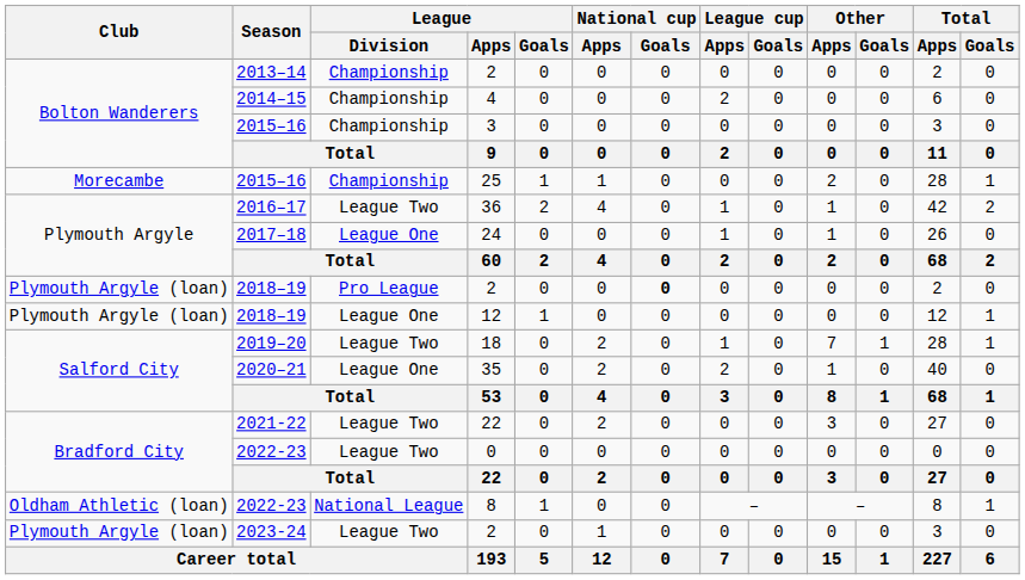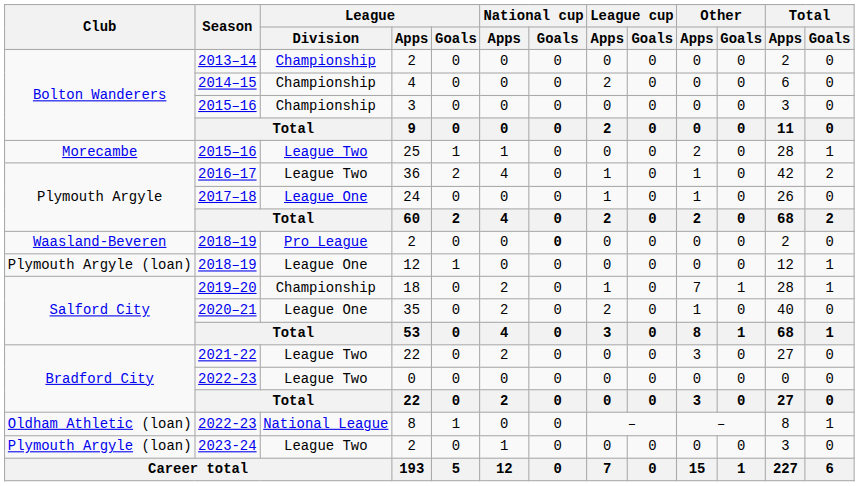 <table class="wikitable" style="text-align:center">
 <tr>
 <th rowspan="2">Club</th>
 <th rowspan="2">Season</th>
 <th colspan="3">League</th>
 <th colspan="2">National cup</th>
 <th colspan="2">League cup</th>
 <th colspan="2">Other</th>
 <th colspan="2">Total</th>
 </tr>
 <tr>
 <th>Division</th>
 <th>Apps</th>
 <th>Goals</th>
 <th>Apps</th>
 <th>Goals</th>
 <th>Apps</th>
 <th>Goals</th>
 <th>Apps</th>
 <th>Goals</th>
 <th>Apps</th>
 <th>Goals</th>
 </tr>
 <tr>
 <td rowspan="4"><a href='#'>Bolton Wanderers</a></td>
 <td><a href='#'>2013–14</a></td>
 <td><a href='#'>Championship</a></td>
 <td>2</td>
 <td>0</td>
 <td>0</td>
 <td>0</td>
 <td>0</td>
 <td>0</td>
 <td>0</td>
 <td>0</td>
 <td>2</td>
 <td>0</td>
 </tr>
 <tr>
 <td><a href='#'>2014–15</a></td>
 <td>Championship</td>
 <td>4</td>
 <td>0</td>
 <td>0</td>
 <td>0</td>
 <td>2</td>
 <td>0</td>
 <td>0</td>
 <td>0</td>
 <td>6</td>
 <td>0</td>
 </tr>
 <tr>
 <td><a href='#'>2015–16</a></td>
 <td>Championship</td>
 <td>3</td>
 <td>0</td>
 <td>0</td>
 <td>0</td>
 <td>0</td>
 <td>0</td>
 <td>0</td>
 <td>0</td>
 <td>3</td>
 <td>0</td>
 </tr>
 <tr>
 <th colspan="2">Total</th>
 <th>9</th>
 <th>0</th>
 <th>0</th>
 <th>0</th>
 <th>2</th>
 <th>0</th>
 <th>0</th>
 <th>0</th>
 <th>11</th>
 <th>0</th>
 </tr>
 <tr>
 <td><a href='#'>Morecambe</a></td>
 <td><a href='#'>2015–16</a></td>
-<td><a href='#'>Championship</a></td>
+<td><a href='#'>League Two</a></td>
 <td>25</td>
 <td>1</td>
 <td>1</td>
 <td>0</td>
 <td>0</td>
 <td>0</td>
 <td>2</td>
 <td>0</td>
 <td>28</td>
 <td>1</td>
 </tr>
 <tr>
 <td rowspan="3">Plymouth Argyle</td>
 <td><a href='#'>2016–17</a></td>
 <td>League Two</td>
 <td>36</td>
 <td>2</td>
 <td>4</td>
 <td>0</td>
 <td>1</td>
 <td>0</td>
 <td>1</td>
 <td>0</td>
 <td>42</td>
 <td>2</td>
 </tr>
 <tr>
 <td><a href='#'>2017–18</a></td>
 <td><a href='#'>League One</a></td>
 <td>24</td>
 <td>0</td>
 <td>0</td>
 <td>0</td>
 <td>1</td>
 <td>0</td>
 <td>1</td>
 <td>0</td>
 <td>26</td>
 <td>0</td>
 </tr>
 <tr>
 <th colspan="2">Total</th>
 <th>60</th>
 <th>2</th>
 <th>4</th>
 <th>0</th>
 <th>2</th>
 <th>0</th>
 <th>2</th>
 <th>0</th>
 <th>68</th>
 <th>2</th>
 </tr>
 <tr>
-<td><a href='#'>Plymouth Argyle</a> (loan)</td>
+<td><a href='#'>Waasland-Beveren</a></td>
 <td><a href='#'>2018–19</a></td>
 <td><a href='#'>Pro League</a></td>
 <td>2</td>
 <td>0</td>
 <td>0</td>
 <td><strong>0</strong></td>
 <td>0</td>
 <td>0</td>
 <td>0</td>
 <td>0</td>
 <td>2</td>
 <td>0</td>
 </tr>
 <tr>
 <td>Plymouth Argyle (loan)</td>
 <td><a href='#'>2018–19</a></td>
 <td>League One</td>
 <td>12</td>
 <td>1</td>
 <td>0</td>
 <td>0</td>
 <td>0</td>
 <td>0</td>
 <td>0</td>
 <td>0</td>
 <td>12</td>
 <td>1</td>
 </tr>
 <tr>
 <td rowspan="3"><a href='#'>Salford City</a></td>
 <td><a href='#'>2019–20</a></td>
-<td>League Two</td>
+<td>Championship</td>
 <td>18</td>
 <td>0</td>
 <td>2</td>
 <td>0</td>
 <td>1</td>
 <td>0</td>
 <td>7</td>
 <td>1</td>
 <td>28</td>
 <td>1</td>
 </tr>
 <tr>
 <td><a href='#'>2020–21</a></td>
 <td>League One</td>
 <td>35</td>
 <td>0</td>
 <td>2</td>
 <td>0</td>
 <td>2</td>
 <td>0</td>
 <td>1</td>
 <td>0</td>
 <td>40</td>
 <td>0</td>
 </tr>
 <tr>
 <th colspan="2">Total</th>
 <th>53</th>
 <th>0</th>
 <th>4</th>
 <th>0</th>
 <th>3</th>
 <th>0</th>
 <th>8</th>
 <th>1</th>
 <th>68</th>
 <th>1</th>
 </tr>
 <tr>
 <td rowspan="3"><a href='#'>Bradford City</a></td>
 <td><a href='#'>2021-22</a></td>
 <td>League Two</td>
 <td>22</td>
 <td>0</td>
 <td>2</td>
 <td>0</td>
 <td>0</td>
 <td>0</td>
 <td>3</td>
 <td>0</td>
 <td>27</td>
 <td>0</td>
 </tr>
 <tr>
 <td><a href='#'>2022-23</a></td>
 <td>League Two</td>
 <td>0</td>
 <td>0</td>
 <td>0</td>
 <td>0</td>
 <td>0</td>
 <td>0</td>
 <td>0</td>
 <td>0</td>
 <td>0</td>
 <td>0</td>
 </tr>
 <tr>
 <th colspan="2">Total</th>
 <th>22</th>
 <th>0</th>
 <th>2</th>
 <th>0</th>
 <th>0</th>
 <th>0</th>
 <th>3</th>
 <th>0</th>
 <th>27</th>
 <th>0</th>
 </tr>
 <tr>
 <td><a href='#'>Oldham Athletic</a> (loan)</td>
 <td><a href='#'>2022-23</a></td>
 <td><a href='#'>National League</a></td>
 <td>8</td>
 <td>1</td>
 <td>0</td>
 <td>0</td>
 <td colspan="2">–</td>
 <td colspan="2">–</td>
 <td>8</td>
 <td>1</td>
 </tr>
 <tr>
 <td><a href='#'>Plymouth Argyle</a> (loan)</td>
 <td><a href='#'>2023-24</a></td>
 <td>League Two</td>
 <td>2</td>
 <td>0</td>
 <td>1</td>
 <td>0</td>
 <td>0</td>
 <td>0</td>
 <td>0</td>
 <td>0</td>
 <td>3</td>
 <td>0</td>
 </tr>
 <tr>
 <th colspan="3">Career total</th>
 <th>193</th>
 <th>5</th>
 <th>12</th>
 <th>0</th>
 <th>7</th>
 <th>0</th>
 <th>15</th>
 <th>1</th>
 <th>227</th>
 <th>6</th>
 </tr>
 </table>
